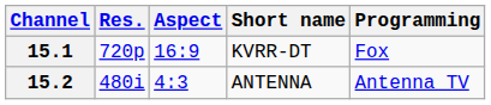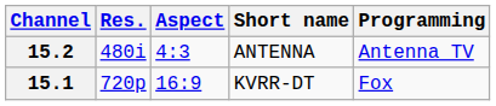 <table class="wikitable">
 <tr>
 <th><a href='#'>Channel</a></th>
 <th><a href='#'>Res.</a></th>
 <th><a href='#'>Aspect</a></th>
 <th>Short name</th>
 <th>Programming</th>
 </tr>
 <tr>
+<th scope = "row">15.2</th>
+<td><a href='#'>480i</a></td>
+<td><a href='#'>4:3</a></td>
+<td>ANTENNA</td>
+<td><a href='#'>Antenna TV</a></td>
+</tr>
+<tr>
 <th scope = "row">15.1</th>
 <td><a href='#'>720p</a></td>
 <td><a href='#'>16:9</a></td>
 <td>KVRR-DT</td>
 <td><a href='#'>Fox</a></td>
 </tr>
-<tr>
-<th scope = "row">15.2</th>
-<td><a href='#'>480i</a></td>
-<td><a href='#'>4:3</a></td>
-<td>ANTENNA</td>
-<td><a href='#'>Antenna TV</a></td>
-</tr>
 </table>
